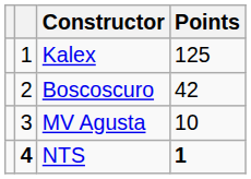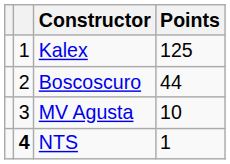 <table class="wikitable" style="font-size: 85%;">
 <tr>
 <th></th>
 <th></th>
 <th>Constructor</th>
 <th>Points</th>
 </tr>
 <tr>
 <td></td>
 <td align=center>1</td>
 <td> <a href='#'>Kalex</a></td>
 <td align=left>125</td>
 </tr>
 <tr>
 <td></td>
 <td align=center>2</td>
 <td> <a href='#'>Boscoscuro</a></td>
-<td align=left>42</td>
+<td align=left>44</td>
 </tr>
 <tr>
 <td></td>
 <td align=center>3</td>
 <td> <a href='#'>MV Agusta</a></td>
 <td align=left>10</td>
 </tr>
 <tr>
 <td></td>
 <td align=center><strong>4</strong></td>
 <td> <a href='#'>NTS</a></td>
-<td align=left><strong>1</strong></td>
+<td align=left>1</td>
 </tr>
 </table>
